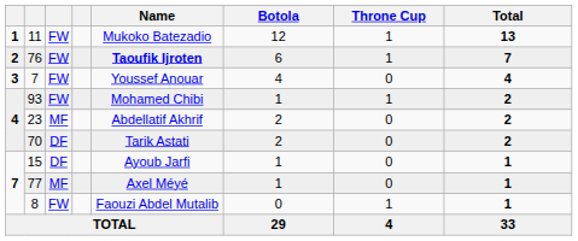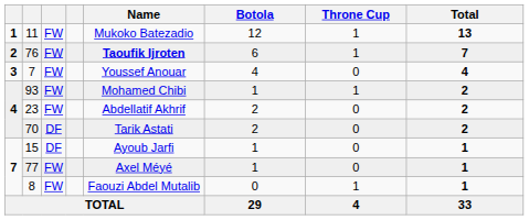 <table class="wikitable sortable" style="font-size: 95%; text-align: center">
 <tr>
 <th width=15></th>
 <th width=15></th>
 <th width=15></th>
 <th width=15></th>
 <th width=145>Name</th>
 <th width=120><a href='#'>Botola</a></th>
 <th width=120><a href='#'>Throne Cup</a></th>
 <th width=140>Total</th>
 </tr>
 <tr>
 <td><strong>1</strong></td>
 <td>11</td>
 <td><a href='#'>FW</a></td>
 <td></td>
 <td><a href='#'>Mukoko Batezadio</a></td>
 <td>12 </td>
 <td>1 </td>
 <td><strong>13</strong> </td>
 </tr>
 <tr bgcolor="#EFEFEF">
 <td><strong>2</strong></td>
 <td>76</td>
 <td><a href='#'>FW</a></td>
 <td></td>
 <td><strong><a href='#'>Taoufik Ijroten</a></strong></td>
 <td>6 </td>
 <td>1 </td>
 <td><strong>7</strong> </td>
 </tr>
 <tr>
 <td><strong>3</strong></td>
 <td>7</td>
 <td><a href='#'>FW</a></td>
 <td></td>
 <td><a href='#'>Youssef Anouar</a></td>
 <td>4 </td>
 <td>0 </td>
 <td><strong>4</strong> </td>
 </tr>
 <tr bgcolor="#EFEFEF">
 <td rowspan=3><strong>4</strong></td>
 <td>93</td>
 <td><a href='#'>FW</a></td>
 <td></td>
 <td><a href='#'>Mohamed Chibi</a></td>
 <td>1 </td>
 <td>1 </td>
 <td><strong>2</strong> </td>
 </tr>
 <tr>
 <td>23</td>
-<td><a href='#'>MF</a></td>
+<td><a href='#'>FW</a></td>
 <td></td>
 <td><a href='#'>Abdellatif Akhrif</a></td>
 <td>2 </td>
 <td>0 </td>
 <td><strong>2</strong> </td>
 </tr>
 <tr bgcolor="#EFEFEF">
 <td>70</td>
 <td><a href='#'>DF</a></td>
 <td></td>
 <td><a href='#'>Tarik Astati</a></td>
 <td>2 </td>
 <td>0 </td>
 <td><strong>2</strong> </td>
 </tr>
 <tr>
 <td rowspan=3><strong>7</strong></td>
 <td>15</td>
 <td><a href='#'>DF</a></td>
 <td></td>
 <td><a href='#'>Ayoub Jarfi</a></td>
 <td>1 </td>
 <td>0 </td>
 <td><strong>1</strong> </td>
 </tr>
 <tr bgcolor="#EFEFEF">
 <td>77</td>
-<td><a href='#'>MF</a></td>
+<td><a href='#'>FW</a></td>
 <td></td>
 <td><a href='#'>Axel Méyé</a></td>
 <td>1 </td>
 <td>0 </td>
 <td><strong>1</strong> </td>
 </tr>
 <tr>
 <td>8</td>
 <td><a href='#'>FW</a></td>
 <td></td>
 <td><a href='#'>Faouzi Abdel Mutalib</a></td>
 <td>0 </td>
 <td>1 </td>
 <td><strong>1</strong> </td>
 </tr>
 <tr bgcolor="F1F1F1" >
 <td colspan=5><strong>TOTAL</strong></td>
 <td><strong>29</strong> </td>
 <td><strong>4</strong> </td>
 <td><strong>33</strong> </td>
 </tr>
 </table>
